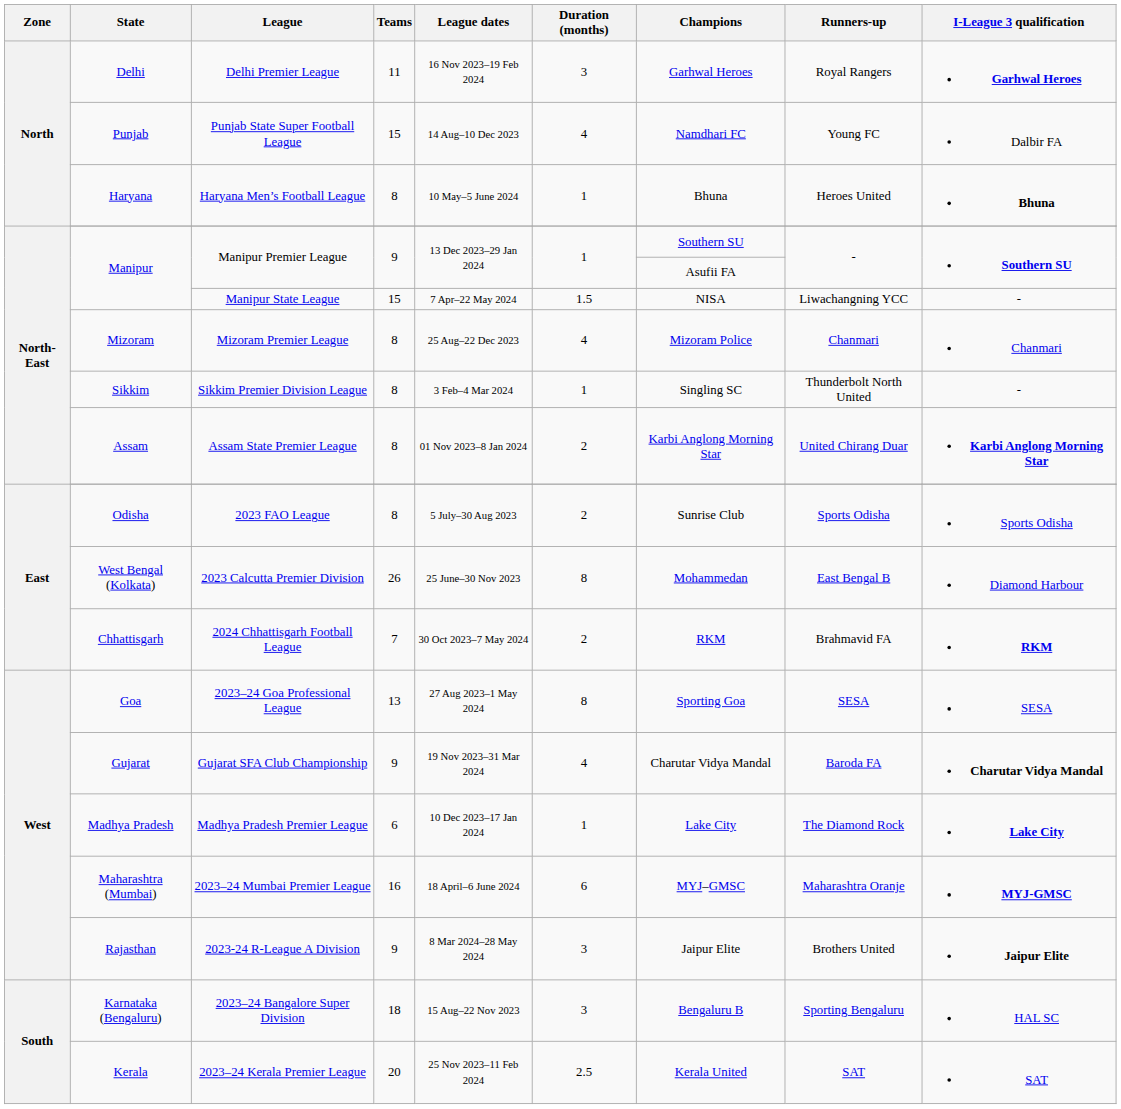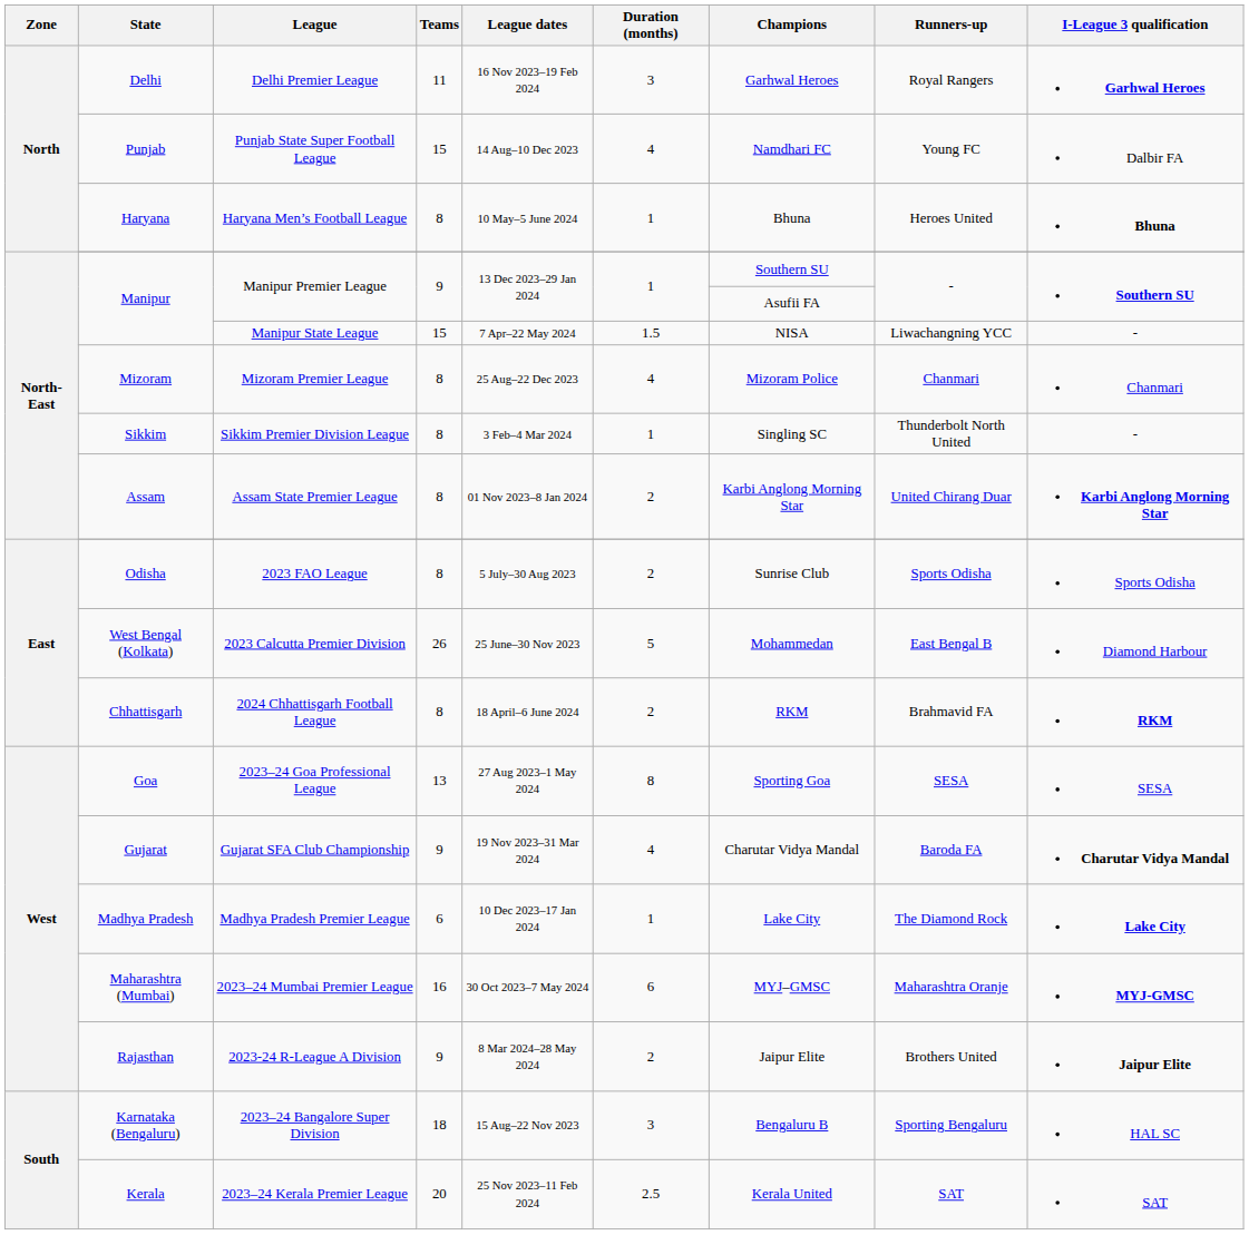 <table class="wikitable sortable" style="text-align: center; font-size:90%">
 <tr>
 <th>Zone</th>
 <th>State</th>
 <th>League</th>
 <th>Teams</th>
 <th>League dates</th>
 <th>Duration (months)</th>
 <th>Champions</th>
 <th>Runners-up</th>
 <th><a href='#'>I-League 3</a> qualification</th>
 </tr>
 <tr>
 <th rowspan="3"><strong>North</strong></th>
 <td><a href='#'>Delhi</a></td>
 <td><a href='#'>Delhi Premier League</a></td>
 <td align="center">11</td>
 <td><small>16 Nov 2023–19 Feb 2024</small></td>
 <td>3</td>
 <td><a href='#'>Garhwal Heroes</a></td>
 <td>Royal Rangers</td>
 <td><br><ul><li><strong><a href='#'>Garhwal Heroes</a></strong></li></ul></td>
 </tr>
 <tr>
 <td><a href='#'>Punjab</a></td>
 <td><a href='#'>Punjab State Super Football League</a></td>
 <td align="center">15</td>
 <td><small>14 Aug–10 Dec 2023</small></td>
 <td>4</td>
 <td><a href='#'>Namdhari FC</a></td>
 <td>Young FC</td>
 <td><br><ul><li>Dalbir FA</li></ul></td>
 </tr>
 <tr>
 <td><a href='#'>Haryana</a></td>
 <td><a href='#'>Haryana Men’s Football League</a></td>
 <td align="center">8</td>
 <td><small>10 May–5 June 2024</small></td>
 <td>1</td>
 <td>Bhuna</td>
 <td>Heroes United</td>
 <td><br><ul><li><strong>Bhuna</strong></li></ul></td>
 </tr>
 <tr>
 <th rowspan="7"><strong>North-East</strong></th>
 </tr>
 <tr>
 <td rowspan="3"><a href='#'>Manipur</a></td>
 <td rowspan="2">Manipur Premier League</td>
 <td rowspan="2" align="center">9</td>
 <td rowspan="2"><small>13 Dec 2023–29 Jan 2024</small></td>
 <td rowspan="2">1</td>
 <td><a href='#'>Southern SU</a></td>
 <td rowspan="2">-</td>
 <td rowspan="2"><br><ul><li><strong><a href='#'>Southern SU</a></strong></li></ul></td>
 </tr>
 <tr>
 <td>Asufii FA</td>
 </tr>
 <tr>
 <td><a href='#'>Manipur State League</a></td>
 <td align="center">15</td>
 <td><small>7 Apr–22 May 2024</small></td>
 <td>1.5</td>
 <td>NISA</td>
 <td>Liwachangning YCC</td>
 <td>-</td>
 </tr>
 <tr>
 <td><a href='#'>Mizoram</a></td>
 <td><a href='#'>Mizoram Premier League</a></td>
 <td align="center">8</td>
 <td><small>25 Aug–22 Dec 2023</small></td>
 <td>4</td>
 <td><a href='#'>Mizoram Police</a></td>
 <td><a href='#'>Chanmari</a></td>
 <td><br><ul><li><a href='#'>Chanmari</a></li></ul></td>
 </tr>
 <tr>
 <td><a href='#'>Sikkim</a></td>
 <td><a href='#'>Sikkim Premier Division League</a></td>
 <td align="center">8</td>
 <td><small>3 Feb–4 Mar 2024</small></td>
 <td>1</td>
 <td>Singling SC</td>
 <td>Thunderbolt North United</td>
 <td>-</td>
 </tr>
 <tr>
 <td><a href='#'>Assam</a></td>
 <td><a href='#'>Assam State Premier League</a></td>
 <td align="center">8</td>
 <td><small>01 Nov 2023–8 Jan 2024</small></td>
 <td>2</td>
 <td><a href='#'>Karbi Anglong Morning Star</a></td>
 <td><a href='#'>United Chirang Duar</a></td>
 <td><br><ul><li><strong><a href='#'>Karbi Anglong Morning Star</a></strong></li></ul></td>
 </tr>
 <tr>
 <th rowspan="4"><strong>East</strong></th>
 </tr>
 <tr>
 <td><a href='#'>Odisha</a></td>
 <td><a href='#'>2023 FAO League</a></td>
 <td align="center">8</td>
 <td><small>5 July–30 Aug 2023</small></td>
 <td>2</td>
 <td>Sunrise Club</td>
 <td><a href='#'>Sports Odisha</a></td>
 <td><br><ul><li><a href='#'>Sports Odisha</a></li></ul></td>
 </tr>
 <tr>
 <td><a href='#'>West Bengal</a> (<a href='#'>Kolkata</a>)</td>
 <td><a href='#'>2023 Calcutta Premier Division</a></td>
 <td align="center">26</td>
 <td><small>25 June–30 Nov 2023</small></td>
-<td>8</td>
+<td>5</td>
 <td><a href='#'>Mohammedan</a></td>
 <td><a href='#'>East Bengal B</a></td>
 <td><br><ul><li><a href='#'>Diamond Harbour</a></li></ul></td>
 </tr>
 <tr>
 <td><a href='#'>Chhattisgarh</a></td>
 <td><a href='#'>2024 Chhattisgarh Football League</a></td>
-<td align="center">7</td>
-<td><small>30 Oct 2023–7 May 2024</small></td>
+<td align="center">8</td>
+<td><small>18 April–6 June 2024</small></td>
 <td>2</td>
 <td><a href='#'>RKM</a></td>
 <td>Brahmavid FA</td>
 <td><br><ul><li><strong><a href='#'>RKM</a></strong></li></ul></td>
 </tr>
 <tr>
 <th rowspan="5"><strong>West</strong></th>
 <td><a href='#'>Goa</a></td>
 <td><a href='#'>2023–24 Goa Professional League</a></td>
 <td align="center">13</td>
 <td><small>27 Aug 2023–1 May 2024</small></td>
 <td>8</td>
 <td><a href='#'>Sporting Goa</a></td>
 <td><a href='#'>SESA</a></td>
 <td><br><ul><li><a href='#'>SESA</a></li></ul></td>
 </tr>
 <tr>
 <td><a href='#'>Gujarat</a></td>
 <td><a href='#'>Gujarat SFA Club Championship</a></td>
 <td align="center">9</td>
 <td><small>19 Nov 2023–31 Mar 2024</small></td>
 <td>4</td>
 <td>Charutar Vidya Mandal</td>
 <td><a href='#'>Baroda FA</a></td>
 <td><br><ul><li><strong>Charutar Vidya Mandal</strong></li></ul></td>
 </tr>
 <tr>
 <td><a href='#'>Madhya Pradesh</a></td>
 <td><a href='#'>Madhya Pradesh Premier League</a></td>
 <td align="center">6</td>
 <td><small>10 Dec 2023–17 Jan 2024</small></td>
 <td>1</td>
 <td><a href='#'>Lake City</a></td>
 <td><a href='#'>The Diamond Rock</a></td>
 <td><br><ul><li><strong><a href='#'>Lake City</a></strong></li></ul></td>
 </tr>
 <tr>
 <td><a href='#'>Maharashtra</a> (<a href='#'>Mumbai</a>)</td>
 <td><a href='#'>2023–24 Mumbai Premier League</a></td>
 <td align="center">16</td>
-<td><small>18 April–6 June 2024</small></td>
+<td><small>30 Oct 2023–7 May 2024</small></td>
 <td>6</td>
 <td><a href='#'>MYJ</a>–<a href='#'>GMSC</a></td>
 <td><a href='#'>Maharashtra Oranje</a></td>
 <td><br><ul><li><strong><a href='#'>MYJ-GMSC</a></strong></li></ul></td>
 </tr>
 <tr>
 <td><a href='#'>Rajasthan</a></td>
 <td><a href='#'>2023-24 R-League A Division</a></td>
 <td>9</td>
 <td><small>8 Mar 2024–28 May 2024</small></td>
-<td>3</td>
+<td>2</td>
 <td>Jaipur Elite</td>
 <td>Brothers United</td>
 <td><br><ul><li><strong>Jaipur Elite</strong></li></ul></td>
 </tr>
 <tr>
 <th rowspan="2"><strong>South</strong></th>
 <td><a href='#'>Karnataka</a> (<a href='#'>Bengaluru</a>)</td>
 <td><a href='#'>2023–24 Bangalore Super Division</a></td>
 <td align="center">18</td>
 <td><small>15 Aug–22 Nov 2023</small></td>
 <td>3</td>
 <td><a href='#'>Bengaluru B</a></td>
 <td><a href='#'>Sporting Bengaluru</a></td>
 <td><br><ul><li><a href='#'>HAL SC</a></li></ul></td>
 </tr>
 <tr>
 <td><a href='#'>Kerala</a></td>
 <td><a href='#'>2023–24 Kerala Premier League</a></td>
 <td align="center">20</td>
 <td><small>25 Nov 2023–11 Feb 2024</small></td>
 <td>2.5</td>
 <td><a href='#'>Kerala United</a></td>
 <td><a href='#'>SAT</a></td>
 <td><br><ul><li><a href='#'>SAT</a></li></ul></td>
 </tr>
 </table>
